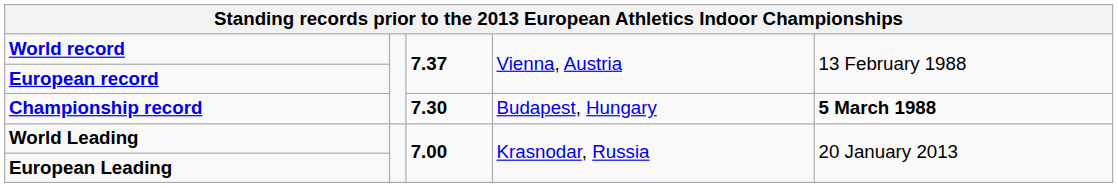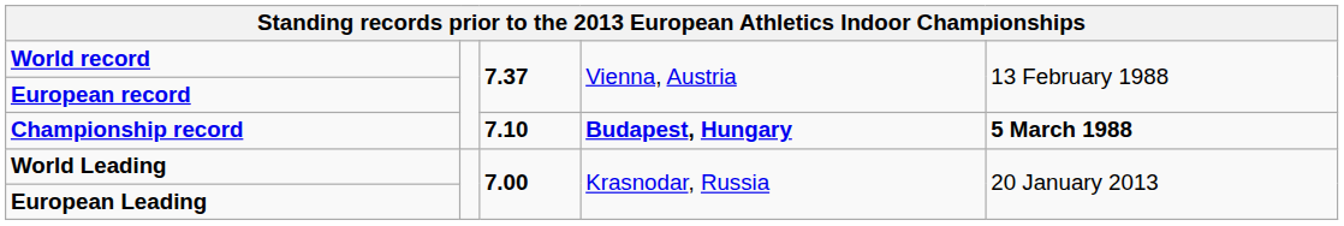 <table class="wikitable" width=75%>
 <tr>
 <th colspan="5">Standing records prior to the 2013 European Athletics Indoor Championships</th>
 </tr>
 <tr>
 <td><strong><a href='#'>World record</a></strong></td>
 <td rowspan=3></td>
 <td rowspan=2><strong>7.37</strong></td>
 <td rowspan=2><a href='#'>Vienna</a>, <a href='#'>Austria</a></td>
 <td rowspan=2>13 February 1988</td>
 </tr>
 <tr>
 <td><strong><a href='#'>European record</a></strong></td>
 </tr>
 <tr>
 <td><strong><a href='#'>Championship record</a></strong></td>
-<td><strong>7.30</strong></td>
-<td><a href='#'>Budapest</a>, <a href='#'>Hungary</a></td>
+<td><strong>7.10</strong></td>
+<td><strong><a href='#'>Budapest</a>, <a href='#'>Hungary</a></strong></td>
 <td><strong>5 March 1988</strong></td>
 </tr>
 <tr>
 <td><strong>World Leading</strong></td>
 <td rowspan=2></td>
 <td rowspan=2><strong>7.00</strong></td>
 <td rowspan=2><a href='#'>Krasnodar</a>, <a href='#'>Russia</a></td>
 <td rowspan=2>20 January 2013</td>
 </tr>
 <tr>
 <td><strong>European Leading</strong></td>
 </tr>
 </table>
